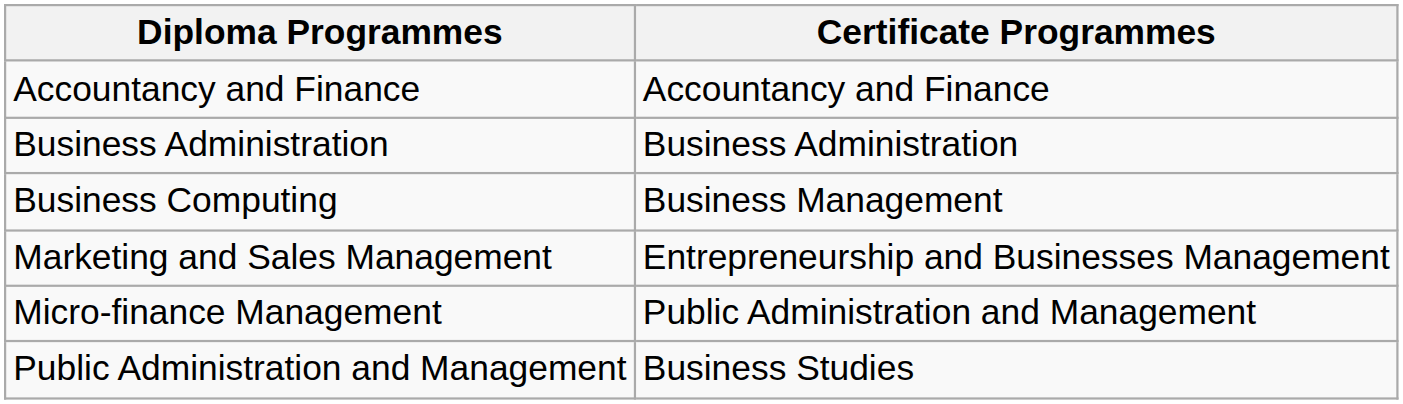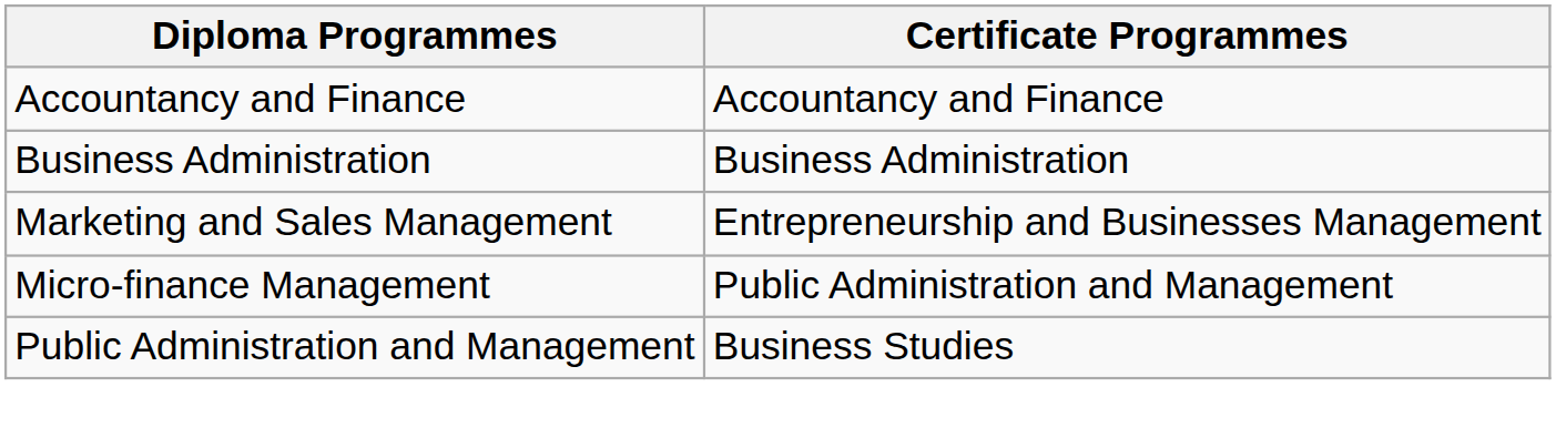 <table class="wikitable">
 <tr>
 <th>Diploma Programmes</th>
 <th>Certificate Programmes</th>
 </tr>
 <tr>
 <td>Accountancy and Finance</td>
 <td>Accountancy and Finance</td>
 </tr>
 <tr>
 <td>Business Administration</td>
 <td>Business Administration</td>
 </tr>
 <tr>
-<td>Business Computing</td>
-<td>Business Management</td>
-</tr>
-<tr>
 <td>Marketing and Sales Management</td>
 <td>Entrepreneurship and Businesses Management</td>
 </tr>
 <tr>
 <td>Micro-finance Management</td>
 <td>Public Administration and Management</td>
 </tr>
 <tr>
 <td>Public Administration and Management</td>
 <td>Business Studies</td>
 </tr>
 </table>
